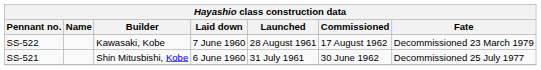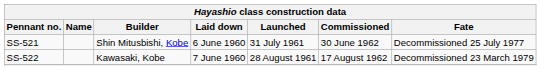 <table class="wikitable" style="font-size:95%;">
 <tr>
 <th colspan="7"><em>Hayashio</em> class construction data</th>
 </tr>
 <tr>
 <th scope="col">Pennant no.</th>
 <th scope="col">Name</th>
 <th scope="col">Builder</th>
 <th scope="col">Laid down</th>
 <th scope="col">Launched</th>
 <th scope="col">Commissioned</th>
 <th scope="col">Fate</th>
 </tr>
 <tr>
+<td scope="row">SS-521</td>
+<td></td>
+<td>Shin Mitusbishi, <a href='#'>Kobe</a></td>
+<td>6 June 1960</td>
+<td>31 July 1961</td>
+<td>30 June 1962</td>
+<td>Decommissioned 25 July 1977</td>
+</tr>
+<tr>
 <td scope="row">SS-522</td>
 <td></td>
 <td>Kawasaki, Kobe</td>
 <td>7 June 1960</td>
 <td>28 August 1961</td>
 <td>17 August 1962</td>
 <td>Decommissioned 23 March 1979</td>
 </tr>
 <tr>
-<td scope="row">SS-521</td>
-<td></td>
-<td>Shin Mitusbishi, <a href='#'>Kobe</a></td>
-<td>6 June 1960</td>
-<td>31 July 1961</td>
-<td>30 June 1962</td>
-<td>Decommissioned 25 July 1977</td>
-</tr>
-<tr>
 </tr>
 </table>
